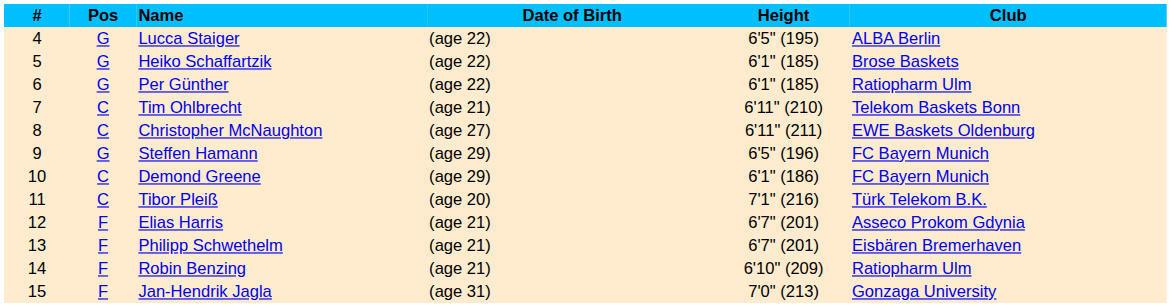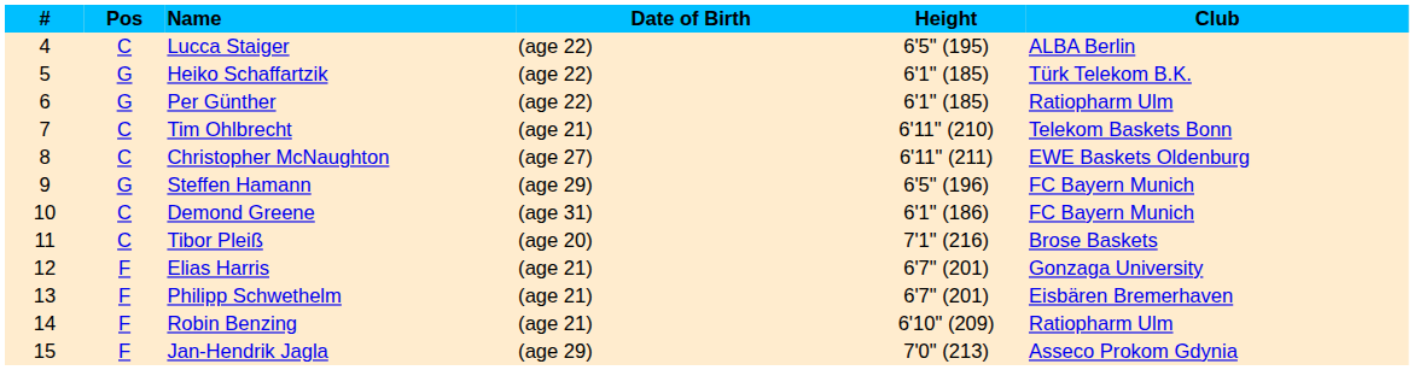 <table border=0 cellpadding=2 cellspacing=0  |- bgcolor=#FFECCE style="text-align:center; font-size:90%;" width=80%>
 <tr bgcolor=#00BFFF>
 <th width=5%>#</th>
 <th width=5%>Pos</th>
 <th width=22% align=left>Name</th>
 <th width=22%>Date of Birth</th>
 <th width=10%>Height</th>
 <th width=24%>Club</th>
 </tr>
 <tr>
 <td>4</td>
-<td><a href='#'>G</a></td>
+<td><a href='#'>C</a></td>
 <td align=left><a href='#'>Lucca Staiger</a></td>
 <td align=left> (age 22)</td>
 <td>6'5" (195)</td>
 <td align=left> <a href='#'>ALBA Berlin</a></td>
 </tr>
 <tr>
 <td>5</td>
 <td><a href='#'>G</a></td>
 <td align=left><a href='#'>Heiko Schaffartzik</a></td>
 <td align=left> (age 22)</td>
 <td>6'1" (185)</td>
-<td align=left>  <a href='#'>Brose Baskets</a></td>
+<td align=left> <a href='#'>Türk Telekom B.K.</a></td>
 </tr>
 <tr>
 <td>6</td>
 <td><a href='#'>G</a></td>
 <td align=left><a href='#'>Per Günther</a></td>
 <td align=left> (age 22)</td>
 <td>6'1" (185)</td>
 <td align=left> <a href='#'>Ratiopharm Ulm</a></td>
 </tr>
 <tr>
 <td>7</td>
 <td><a href='#'>C</a></td>
 <td align=left><a href='#'>Tim Ohlbrecht</a></td>
 <td align=left> (age 21)</td>
 <td>6'11" (210)</td>
 <td align=left> <a href='#'>Telekom Baskets Bonn</a></td>
 </tr>
 <tr>
 <td>8</td>
 <td><a href='#'>C</a></td>
 <td align=left><a href='#'>Christopher McNaughton</a></td>
 <td align=left> (age 27)</td>
 <td>6'11" (211)</td>
 <td align=left> <a href='#'>EWE Baskets Oldenburg</a></td>
 </tr>
 <tr>
 <td>9</td>
 <td><a href='#'>G</a></td>
 <td align=left><a href='#'>Steffen Hamann</a></td>
 <td align=left> (age 29)</td>
 <td>6'5" (196)</td>
 <td align=left>  <a href='#'>FC Bayern Munich</a></td>
 </tr>
 <tr>
 <td>10</td>
 <td><a href='#'>C</a></td>
 <td align=left><a href='#'>Demond Greene</a></td>
-<td align=left> (age 29)</td>
+<td align=left> (age 31)</td>
 <td>6'1" (186)</td>
 <td align=left>  <a href='#'>FC Bayern Munich</a></td>
 </tr>
 <tr>
 <td>11</td>
 <td><a href='#'>C</a></td>
 <td align=left><a href='#'>Tibor Pleiß</a></td>
 <td align=left> (age 20)</td>
 <td>7'1" (216)</td>
-<td align=left> <a href='#'>Türk Telekom B.K.</a></td>
+<td align=left>  <a href='#'>Brose Baskets</a></td>
 </tr>
 <tr>
 <td>12</td>
 <td><a href='#'>F</a></td>
 <td align=left><a href='#'>Elias Harris</a></td>
 <td align=left> (age 21)</td>
 <td>6'7" (201)</td>
-<td align=left> <a href='#'>Asseco Prokom Gdynia</a></td>
+<td align=left> <a href='#'>Gonzaga University</a></td>
 </tr>
 <tr>
 <td>13</td>
 <td><a href='#'>F</a></td>
 <td align=left><a href='#'>Philipp Schwethelm</a></td>
 <td align=left> (age 21)</td>
 <td>6'7" (201)</td>
 <td align=left> <a href='#'>Eisbären Bremerhaven</a></td>
 </tr>
 <tr>
 <td>14</td>
 <td><a href='#'>F</a></td>
 <td align=left><a href='#'>Robin Benzing</a></td>
 <td align=left> (age 21)</td>
 <td>6'10" (209)</td>
 <td align=left> <a href='#'>Ratiopharm Ulm</a></td>
 </tr>
 <tr>
 <td>15</td>
 <td><a href='#'>F</a></td>
 <td align=left><a href='#'>Jan-Hendrik Jagla</a></td>
-<td align=left> (age 31)</td>
+<td align=left> (age 29)</td>
 <td>7'0" (213)</td>
-<td align=left> <a href='#'>Gonzaga University</a></td>
+<td align=left> <a href='#'>Asseco Prokom Gdynia</a></td>
 </tr>
 </table>
